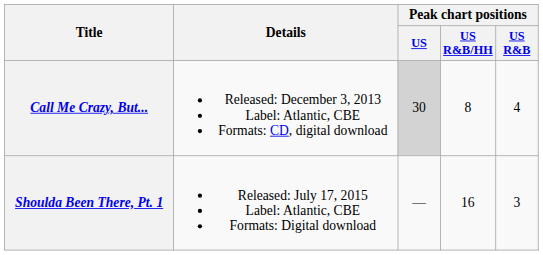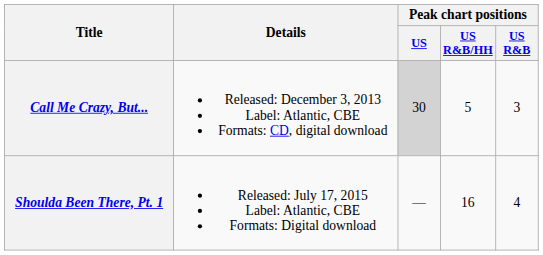 <table class="wikitable plainrowheaders" style="text-align:center;" border="1">
 <tr>
 <th scope="col" rowspan="2" style="width:12em;">Title</th>
 <th scope="col" rowspan="2" style="width:16em;">Details</th>
 <th scope="col" colspan="6">Peak chart positions</th>
 </tr>
 <tr>
 <th scope="col" style="width:3em;font-size:90%;"><a href='#'>US</a><br></th>
 <th scope="col" style="width:3em;font-size:90%;"><a href='#'>US R&B/HH</a><br></th>
 <th scope="col" style="width:3em;font-size:90%;"><a href='#'>US R&B</a><br></th>
 </tr>
 <tr>
 <th scope="row"><em><a href='#'>Call Me Crazy, But...</a></em></th>
 <td><br><ul><li>Released: December 3, 2013</li><li>Label: Atlantic, CBE</li><li>Formats: <a href='#'>CD</a>, digital download</li></ul></td>
 <td style="background: lightgrey;">30</td>
-<td>8</td>
-<td>4</td>
+<td>5</td>
+<td>3</td>
 </tr>
 <tr>
 <th scope="row"><em><a href='#'>Shoulda Been There, Pt. 1</a></em></th>
 <td><br><ul><li>Released: July 17, 2015</li><li>Label: Atlantic, CBE</li><li>Formats: Digital download</li></ul></td>
 <td>—</td>
 <td>16</td>
-<td>3</td>
+<td>4</td>
 </tr>
 </table>
